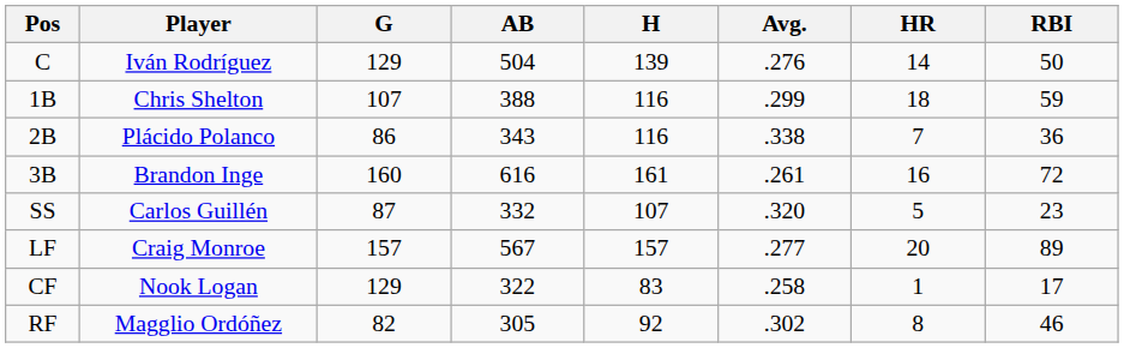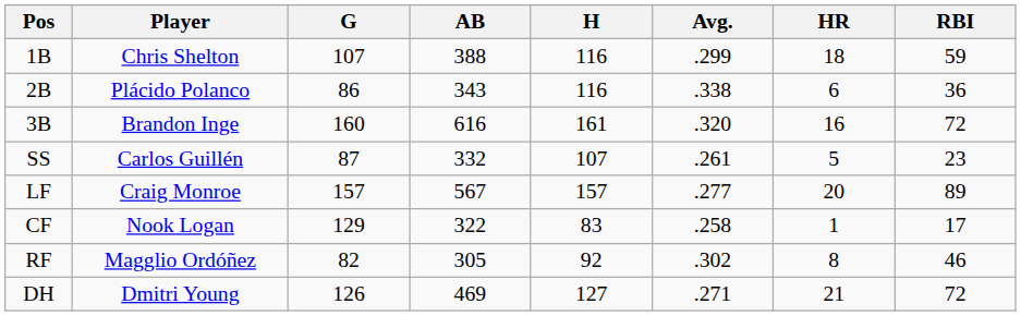 <table class="wikitable sortable">
 <tr>
 <th bgcolor="#DDDDFF" width="5%">Pos</th>
 <th bgcolor="#DDDDFF" width="16%">Player</th>
 <th bgcolor="#DDDDFF" width="9%">G</th>
 <th bgcolor="#DDDDFF" width="9%">AB</th>
 <th bgcolor="#DDDDFF" width="9%">H</th>
 <th bgcolor="#DDDDFF" width="9%">Avg.</th>
 <th bgcolor="#DDDDFF" width="9%">HR</th>
 <th bgcolor="#DDDDFF" width="9%">RBI</th>
-</tr>
-<tr align="center">
-<td>C</td>
-<td><a href='#'>Iván Rodríguez</a></td>
-<td>129</td>
-<td>504</td>
-<td>139</td>
-<td>.276</td>
-<td>14</td>
-<td>50</td>
 </tr>
 <tr align="center">
 <td>1B</td>
 <td><a href='#'>Chris Shelton</a></td>
 <td>107</td>
 <td>388</td>
 <td>116</td>
 <td>.299</td>
 <td>18</td>
 <td>59</td>
 </tr>
 <tr align="center">
 <td>2B</td>
 <td><a href='#'>Plácido Polanco</a></td>
 <td>86</td>
 <td>343</td>
 <td>116</td>
 <td>.338</td>
-<td>7</td>
+<td>6</td>
 <td>36</td>
 </tr>
 <tr align="center">
 <td>3B</td>
 <td><a href='#'>Brandon Inge</a></td>
 <td>160</td>
 <td>616</td>
 <td>161</td>
-<td>.261</td>
+<td>.320</td>
 <td>16</td>
 <td>72</td>
 </tr>
 <tr align="center">
 <td>SS</td>
 <td><a href='#'>Carlos Guillén</a></td>
 <td>87</td>
 <td>332</td>
 <td>107</td>
-<td>.320</td>
+<td>.261</td>
 <td>5</td>
 <td>23</td>
 </tr>
 <tr align="center">
 <td>LF</td>
 <td><a href='#'>Craig Monroe</a></td>
 <td>157</td>
 <td>567</td>
 <td>157</td>
 <td>.277</td>
 <td>20</td>
 <td>89</td>
 </tr>
 <tr align="center">
 <td>CF</td>
 <td><a href='#'>Nook Logan</a></td>
 <td>129</td>
 <td>322</td>
 <td>83</td>
 <td>.258</td>
 <td>1</td>
 <td>17</td>
 </tr>
 <tr align="center">
 <td>RF</td>
 <td><a href='#'>Magglio Ordóñez</a></td>
 <td>82</td>
 <td>305</td>
 <td>92</td>
 <td>.302</td>
 <td>8</td>
 <td>46</td>
 </tr>
+<tr align="center">
+<td>DH</td>
+<td><a href='#'>Dmitri Young</a></td>
+<td>126</td>
+<td>469</td>
+<td>127</td>
+<td>.271</td>
+<td>21</td>
+<td>72</td>
+</tr>
 </table>
